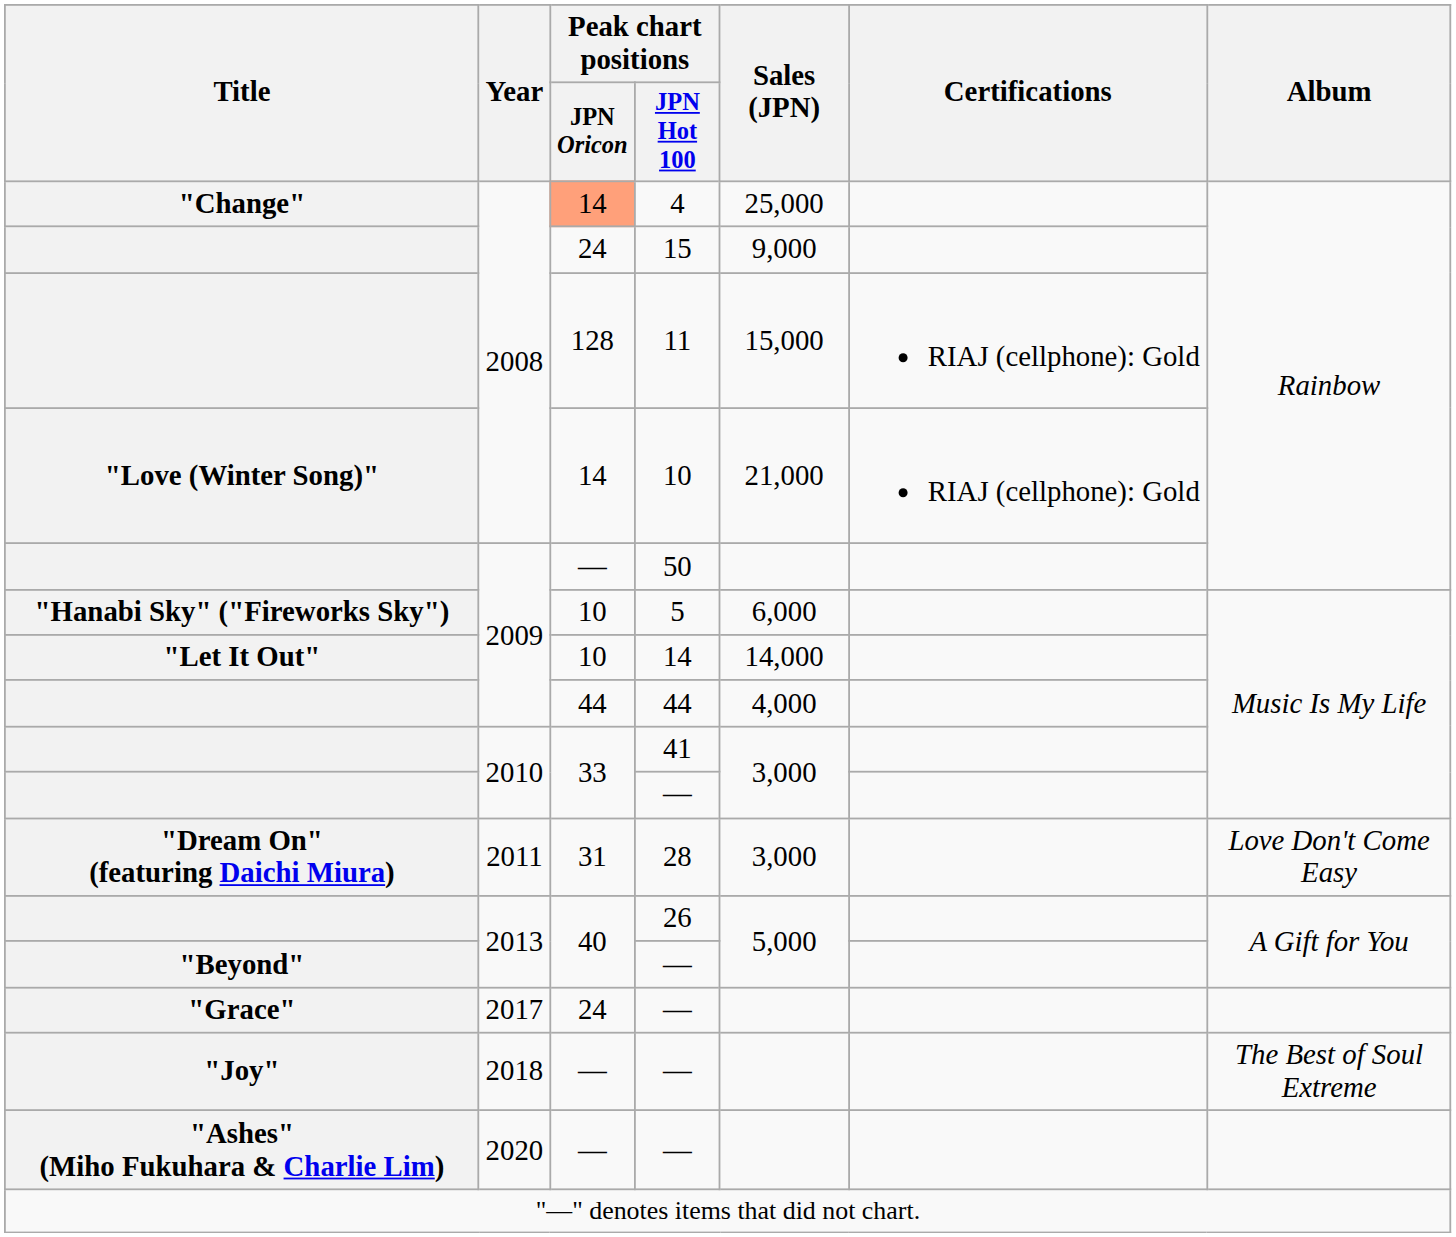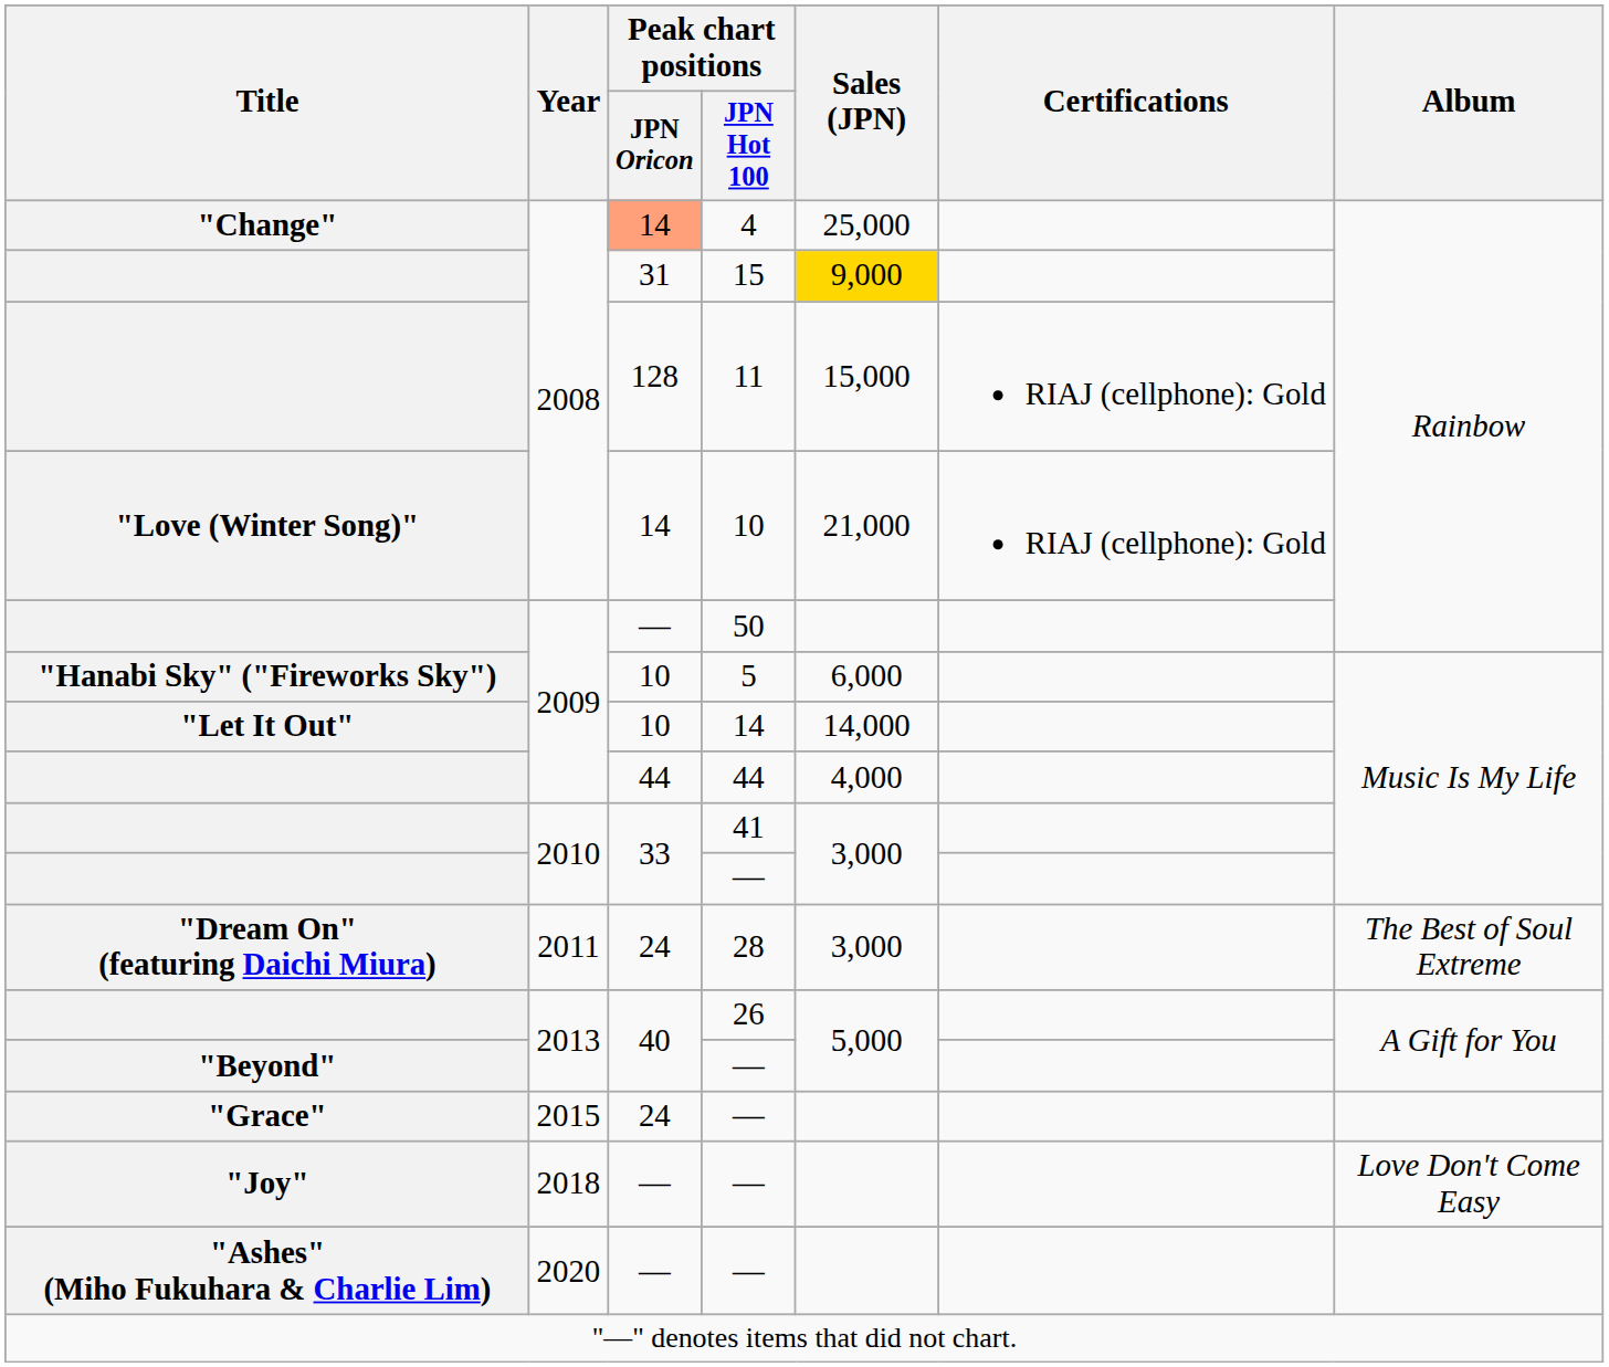 <table class="wikitable plainrowheaders" style="text-align:center;">
 <tr>
 <th scope="col" rowspan="2" style="width:16em;">Title</th>
 <th scope="col" rowspan="2" style="width:2em;">Year</th>
 <th scope="col" colspan="2">Peak chart positions</th>
 <th scope="col" rowspan="2" style="width:4em;">Sales (JPN)</th>
 <th scope="col" rowspan="2" style="width:12em;">Certifications</th>
 <th scope="col" rowspan="2" style="width:8em;">Album</th>
 </tr>
 <tr>
 <th style="width:3em;font-size:85%">JPN <em>Oricon</em><br></th>
 <th style="width:3em;font-size:85%"><a href='#'>JPN Hot 100</a><br></th>
 </tr>
 <tr>
 <th scope="row">"Change"</th>
 <td rowspan="4">2008</td>
 <td style="background: lightsalmon;">14</td>
 <td>4</td>
 <td>25,000</td>
 <td></td>
 <td rowspan="5"><em>Rainbow</em></td>
 </tr>
 <tr>
 <th scope="row"></th>
-<td>24</td>
+<td>31</td>
 <td>15</td>
-<td>9,000</td>
+<td style="background: gold;">9,000</td>
 <td></td>
 </tr>
 <tr>
 <th scope="row"></th>
 <td>128</td>
 <td>11</td>
 <td>15,000</td>
 <td><br><ul><li>RIAJ <span>(cellphone)</span>: Gold</li></ul></td>
 </tr>
 <tr>
 <th scope="row">"Love (Winter Song)"</th>
 <td>14</td>
 <td>10</td>
 <td>21,000</td>
 <td><br><ul><li>RIAJ <span>(cellphone)</span>: Gold</li></ul></td>
 </tr>
 <tr>
 <th scope="row"></th>
 <td rowspan="4">2009</td>
 <td>—</td>
 <td>50</td>
 <td></td>
 <td></td>
 </tr>
 <tr>
 <th scope="row">"Hanabi Sky" ("Fireworks Sky")</th>
 <td>10</td>
 <td>5</td>
 <td>6,000</td>
 <td></td>
 <td rowspan="5"><em>Music Is My Life</em></td>
 </tr>
 <tr>
 <th scope="row">"Let It Out"</th>
 <td>10</td>
 <td>14</td>
 <td>14,000</td>
 <td></td>
 </tr>
 <tr>
 <th scope="row"></th>
 <td>44</td>
 <td>44</td>
 <td>4,000</td>
 <td></td>
 </tr>
 <tr>
 <th scope="row"></th>
 <td rowspan="2">2010</td>
 <td rowspan="2">33</td>
 <td>41</td>
 <td rowspan="2">3,000</td>
 <td></td>
 </tr>
 <tr>
 <th scope="row"></th>
 <td>—</td>
 <td></td>
 </tr>
 <tr>
 <th scope="row">"Dream On"<br><span>(featuring <a href='#'>Daichi Miura</a>)</span></th>
 <td>2011</td>
-<td>31</td>
+<td>24</td>
 <td>28</td>
 <td>3,000</td>
 <td></td>
-<td><em>Love Don't Come Easy</em></td>
+<td><em>The Best of Soul Extreme</em></td>
 </tr>
 <tr>
 <th scope="row"></th>
 <td rowspan="2">2013</td>
 <td rowspan="2">40</td>
 <td>26</td>
 <td rowspan="2">5,000</td>
 <td></td>
 <td rowspan="2"><em>A Gift for You</em></td>
 </tr>
 <tr>
 <th scope="row">"Beyond"</th>
 <td>—</td>
 <td></td>
 </tr>
 <tr>
 <th scope="row">"Grace"</th>
-<td>2017</td>
+<td>2015</td>
 <td>24</td>
 <td>—</td>
 <td></td>
 <td></td>
 <td></td>
 </tr>
 <tr>
 <th scope="row">"Joy"</th>
 <td>2018</td>
 <td>—</td>
 <td>—</td>
 <td></td>
 <td></td>
-<td><em>The Best of Soul Extreme</em></td>
+<td><em>Love Don't Come Easy</em></td>
 </tr>
 <tr>
 <th scope="row">"Ashes"<br><span>(Miho Fukuhara & <a href='#'>Charlie Lim</a>)</span></th>
 <td>2020</td>
 <td>—</td>
 <td>—</td>
 <td></td>
 <td></td>
 <td></td>
 </tr>
 <tr>
 <td colspan="12" align="center" style="font-size:90%;">"—" denotes items that did not chart.</td>
 </tr>
 </table>
